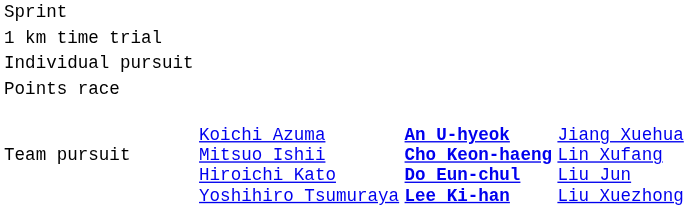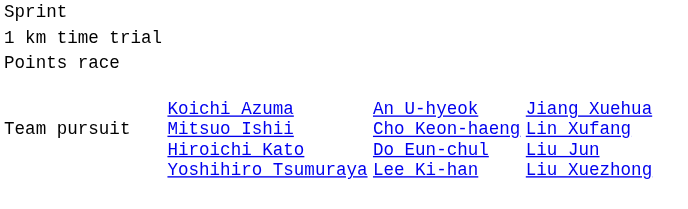 <table>
 <tr>
 <td>Sprint</td>
 <td></td>
 <td></td>
 <td></td>
 </tr>
 <tr>
 <td>1 km time trial</td>
 <td></td>
 <td></td>
 <td></td>
 </tr>
 <tr>
-<td>Individual pursuit</td>
-<td></td>
-<td></td>
-<td></td>
-</tr>
-<tr>
 <td>Points race</td>
 <td></td>
 <td></td>
 <td></td>
 </tr>
 <tr>
 <td>Team pursuit</td>
 <td><br><a href='#'>Koichi Azuma</a><br><a href='#'>Mitsuo Ishii</a><br><a href='#'>Hiroichi Kato</a><br><a href='#'>Yoshihiro Tsumuraya</a></td>
-<td><strong><br><a href='#'>An U-hyeok</a><br><a href='#'>Cho Keon-haeng</a><br><a href='#'>Do Eun-chul</a><br><a href='#'>Lee Ki-han</a></strong></td>
+<td><br><a href='#'>An U-hyeok</a><br><a href='#'>Cho Keon-haeng</a><br><a href='#'>Do Eun-chul</a><br><a href='#'>Lee Ki-han</a></td>
 <td><br><a href='#'>Jiang Xuehua</a><br><a href='#'>Lin Xufang</a><br><a href='#'>Liu Jun</a><br><a href='#'>Liu Xuezhong</a></td>
 </tr>
 </table>
